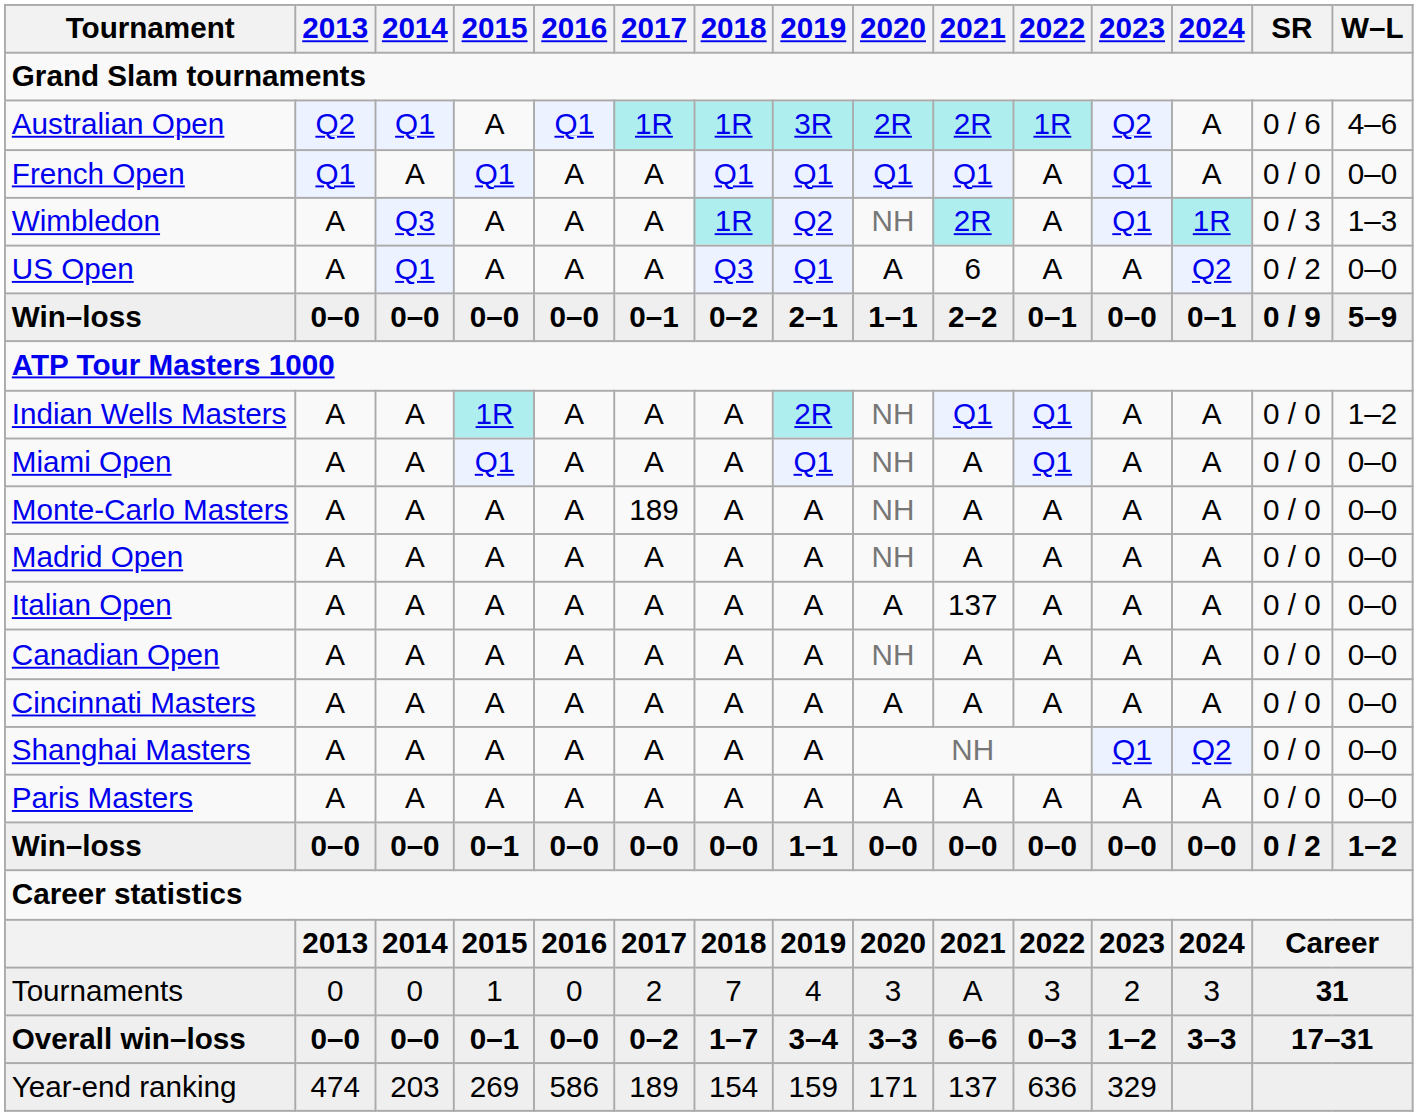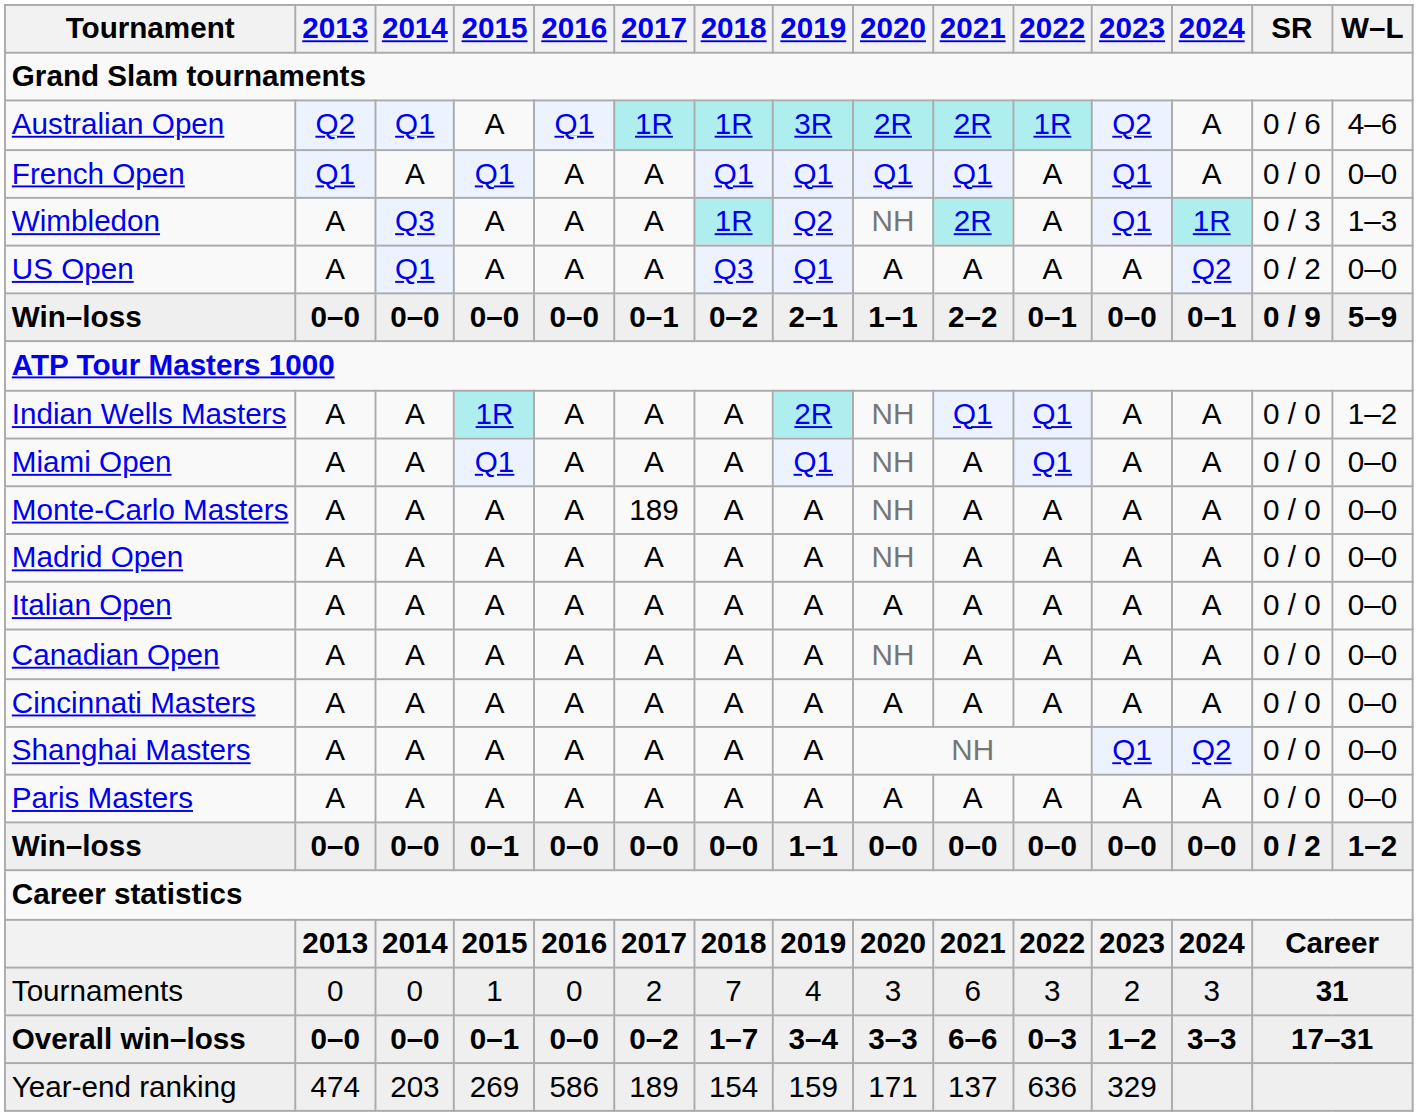 <table class=wikitable style=text-align:center;font-size:97%>
 <tr>
 <th>Tournament</th>
 <th><a href='#'>2013</a></th>
 <th><a href='#'>2014</a></th>
 <th><a href='#'>2015</a></th>
 <th><a href='#'>2016</a></th>
 <th><a href='#'>2017</a></th>
 <th><a href='#'>2018</a></th>
 <th><a href='#'>2019</a></th>
 <th><a href='#'>2020</a></th>
 <th><a href='#'>2021</a></th>
 <th><a href='#'>2022</a></th>
 <th><a href='#'>2023</a></th>
 <th><a href='#'>2024</a></th>
 <th width="35">SR</th>
 <th width=35>W–L</th>
 </tr>
 <tr>
 <td colspan="15" style="text-align:left"><strong>Grand Slam tournaments</strong></td>
 </tr>
 <tr>
 <td style=text-align:left><a href='#'>Australian Open</a></td>
 <td bgcolor=ecf2ff><a href='#'>Q2</a></td>
 <td bgcolor=ecf2ff><a href='#'>Q1</a></td>
 <td>A</td>
 <td bgcolor=ecf2ff><a href='#'>Q1</a></td>
 <td bgcolor=afeeee><a href='#'>1R</a></td>
 <td bgcolor=afeeee><a href='#'>1R</a></td>
 <td bgcolor=afeeee><a href='#'>3R</a></td>
 <td bgcolor=afeeee><a href='#'>2R</a></td>
 <td bgcolor=afeeee><a href='#'>2R</a></td>
 <td bgcolor=afeeee><a href='#'>1R</a></td>
 <td bgcolor=ecf2ff><a href='#'>Q2</a></td>
 <td>A</td>
 <td>0 / 6</td>
 <td>4–6</td>
 </tr>
 <tr>
 <td style=text-align:left><a href='#'>French Open</a></td>
 <td bgcolor=ecf2ff><a href='#'>Q1</a></td>
 <td>A</td>
 <td bgcolor=ecf2ff><a href='#'>Q1</a></td>
 <td>A</td>
 <td>A</td>
 <td bgcolor=ecf2ff><a href='#'>Q1</a></td>
 <td bgcolor=ecf2ff><a href='#'>Q1</a></td>
 <td bgcolor=ecf2ff><a href='#'>Q1</a></td>
 <td bgcolor=ecf2ff><a href='#'>Q1</a></td>
 <td>A</td>
 <td bgcolor=ecf2ff><a href='#'>Q1</a></td>
 <td>A</td>
 <td>0 / 0</td>
 <td>0–0</td>
 </tr>
 <tr>
 <td align=left><a href='#'>Wimbledon</a></td>
 <td>A</td>
 <td bgcolor=ecf2ff><a href='#'>Q3</a></td>
 <td>A</td>
 <td>A</td>
 <td>A</td>
 <td bgcolor=afeeee><a href='#'>1R</a></td>
 <td bgcolor=ecf2ff><a href='#'>Q2</a></td>
 <td style=color:#767676>NH</td>
 <td bgcolor=afeeee><a href='#'>2R</a></td>
 <td>A</td>
 <td bgcolor=ecf2ff><a href='#'>Q1</a></td>
 <td bgcolor=afeeee><a href='#'>1R</a></td>
 <td>0 / 3</td>
 <td>1–3</td>
 </tr>
 <tr>
 <td style=text-align:left><a href='#'>US Open</a></td>
 <td>A</td>
 <td bgcolor=ecf2ff><a href='#'>Q1</a></td>
 <td>A</td>
 <td>A</td>
 <td>A</td>
 <td bgcolor=ecf2ff><a href='#'>Q3</a></td>
 <td bgcolor=ecf2ff><a href='#'>Q1</a></td>
 <td>A</td>
-<td>6</td>
+<td>A</td>
 <td>A</td>
 <td>A</td>
 <td bgcolor=ecf2ff><a href='#'>Q2</a></td>
 <td>0 / 2</td>
 <td>0–0</td>
 </tr>
 <tr style=font-weight:bold;background:#efefef>
 <td style=text-align:left>Win–loss</td>
 <td>0–0</td>
 <td>0–0</td>
 <td>0–0</td>
 <td>0–0</td>
 <td>0–1</td>
 <td>0–2</td>
 <td>2–1</td>
 <td>1–1</td>
 <td>2–2</td>
 <td>0–1</td>
 <td>0–0</td>
 <td>0–1</td>
 <td>0 / 9</td>
 <td>5–9</td>
 </tr>
 <tr>
 <td colspan="15" style="text-align:left"><strong><a href='#'>ATP Tour Masters 1000</a></strong></td>
 </tr>
 <tr>
 <td align=left><a href='#'>Indian Wells Masters</a></td>
 <td>A</td>
 <td>A</td>
 <td bgcolor=afeeee><a href='#'>1R</a></td>
 <td>A</td>
 <td>A</td>
 <td>A</td>
 <td bgcolor=afeeee><a href='#'>2R</a></td>
 <td style=color:#767676>NH</td>
 <td bgcolor=ecf2ff><a href='#'>Q1</a></td>
 <td bgcolor=ecf2ff><a href='#'>Q1</a></td>
 <td>A</td>
 <td>A</td>
 <td>0 / 0</td>
 <td>1–2</td>
 </tr>
 <tr>
 <td align=left><a href='#'>Miami Open</a></td>
 <td>A</td>
 <td>A</td>
 <td bgcolor=ecf2ff><a href='#'>Q1</a></td>
 <td>A</td>
 <td>A</td>
 <td>A</td>
 <td bgcolor=ecf2ff><a href='#'>Q1</a></td>
 <td style=color:#767676>NH</td>
 <td>A</td>
 <td bgcolor=ecf2ff><a href='#'>Q1</a></td>
 <td>A</td>
 <td>A</td>
 <td>0 / 0</td>
 <td>0–0</td>
 </tr>
 <tr>
 <td align=left><a href='#'>Monte-Carlo Masters</a></td>
 <td>A</td>
 <td>A</td>
 <td>A</td>
 <td>A</td>
 <td>189</td>
 <td>A</td>
 <td>A</td>
 <td style=color:#767676>NH</td>
 <td>A</td>
 <td>A</td>
 <td>A</td>
 <td>A</td>
 <td>0 / 0</td>
 <td>0–0</td>
 </tr>
 <tr>
 <td align=left><a href='#'>Madrid Open</a></td>
 <td>A</td>
 <td>A</td>
 <td>A</td>
 <td>A</td>
 <td>A</td>
 <td>A</td>
 <td>A</td>
 <td style=color:#767676>NH</td>
 <td>A</td>
 <td>A</td>
 <td>A</td>
 <td>A</td>
 <td>0 / 0</td>
 <td>0–0</td>
 </tr>
 <tr>
 <td align=left><a href='#'>Italian Open</a></td>
 <td>A</td>
 <td>A</td>
 <td>A</td>
 <td>A</td>
 <td>A</td>
 <td>A</td>
 <td>A</td>
 <td>A</td>
-<td>137</td>
+<td>A</td>
 <td>A</td>
 <td>A</td>
 <td>A</td>
 <td>0 / 0</td>
 <td>0–0</td>
 </tr>
 <tr>
 <td align=left><a href='#'>Canadian Open</a></td>
 <td>A</td>
 <td>A</td>
 <td>A</td>
 <td>A</td>
 <td>A</td>
 <td>A</td>
 <td>A</td>
 <td style=color:#767676>NH</td>
 <td>A</td>
 <td>A</td>
 <td>A</td>
 <td>A</td>
 <td>0 / 0</td>
 <td>0–0</td>
 </tr>
 <tr>
 <td align=left><a href='#'>Cincinnati Masters</a></td>
 <td>A</td>
 <td>A</td>
 <td>A</td>
 <td>A</td>
 <td>A</td>
 <td>A</td>
 <td>A</td>
 <td>A</td>
 <td>A</td>
 <td>A</td>
 <td>A</td>
 <td>A</td>
 <td>0 / 0</td>
 <td>0–0</td>
 </tr>
 <tr>
 <td align=left><a href='#'>Shanghai Masters</a></td>
 <td>A</td>
 <td>A</td>
 <td>A</td>
 <td>A</td>
 <td>A</td>
 <td>A</td>
 <td>A</td>
 <td colspan="3" style="color:#767676">NH</td>
 <td bgcolor=ecf2ff><a href='#'>Q1</a></td>
 <td bgcolor=ecf2ff><a href='#'>Q2</a></td>
 <td>0 / 0</td>
 <td>0–0</td>
 </tr>
 <tr>
 <td align=left><a href='#'>Paris Masters</a></td>
 <td>A</td>
 <td>A</td>
 <td>A</td>
 <td>A</td>
 <td>A</td>
 <td>A</td>
 <td>A</td>
 <td>A</td>
 <td>A</td>
 <td>A</td>
 <td>A</td>
 <td>A</td>
 <td>0 / 0</td>
 <td>0–0</td>
 </tr>
 <tr style=font-weight:bold;background:#efefef>
 <td style=text-align:left>Win–loss</td>
 <td>0–0</td>
 <td>0–0</td>
 <td>0–1</td>
 <td>0–0</td>
 <td>0–0</td>
 <td>0–0</td>
 <td>1–1</td>
 <td>0–0</td>
 <td>0–0</td>
 <td>0–0</td>
 <td>0–0</td>
 <td>0–0</td>
 <td>0 / 2</td>
 <td>1–2</td>
 </tr>
 <tr>
 <td colspan="15" align="left"><strong>Career statistics</strong></td>
 </tr>
 <tr>
 <th></th>
 <th>2013</th>
 <th>2014</th>
 <th>2015</th>
 <th>2016</th>
 <th>2017</th>
 <th>2018</th>
 <th>2019</th>
 <th>2020</th>
 <th>2021</th>
 <th>2022</th>
 <th>2023</th>
 <th>2024</th>
 <th colspan="2">Career</th>
 </tr>
 <tr bgcolor=efefef>
 <td align="left">Tournaments</td>
 <td>0</td>
 <td>0</td>
 <td>1</td>
 <td>0</td>
 <td>2</td>
 <td>7</td>
 <td>4</td>
 <td>3</td>
-<td>A</td>
+<td>6</td>
 <td>3</td>
 <td>2</td>
 <td>3</td>
 <td colspan="2"><strong>31</strong></td>
 </tr>
 <tr style=font-weight:bold;background:#efefef>
 <td style=text-align:left>Overall win–loss</td>
 <td>0–0</td>
 <td>0–0</td>
 <td>0–1</td>
 <td>0–0</td>
 <td>0–2</td>
 <td>1–7</td>
 <td>3–4</td>
 <td>3–3</td>
 <td>6–6</td>
 <td>0–3</td>
 <td>1–2</td>
 <td>3–3</td>
 <td colspan="2">17–31</td>
 </tr>
 <tr bgcolor=efefef>
 <td style=text-align:left>Year-end ranking</td>
 <td>474</td>
 <td>203</td>
 <td>269</td>
 <td>586</td>
 <td>189</td>
 <td>154</td>
 <td>159</td>
 <td>171</td>
 <td>137</td>
 <td>636</td>
 <td>329</td>
 <td></td>
 <td colspan="2"><strong></strong></td>
 </tr>
 </table>
